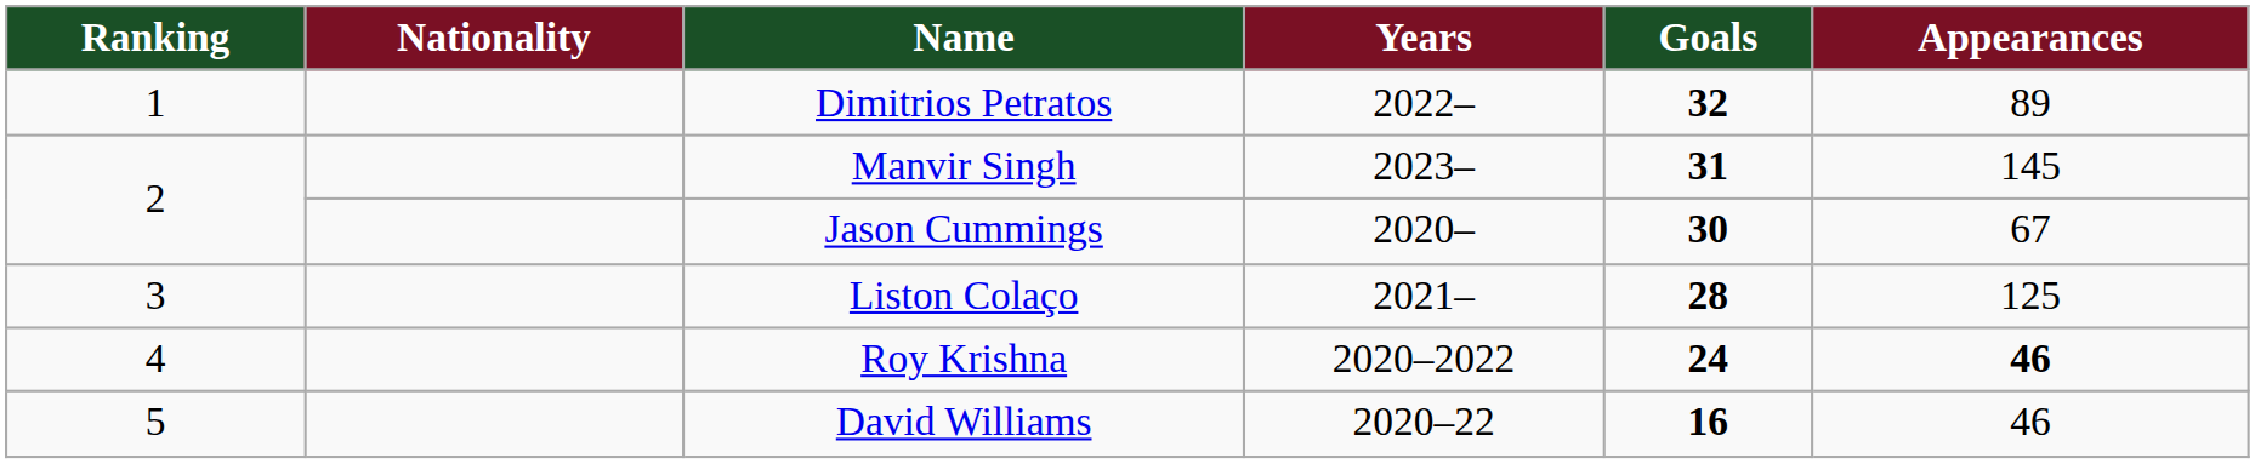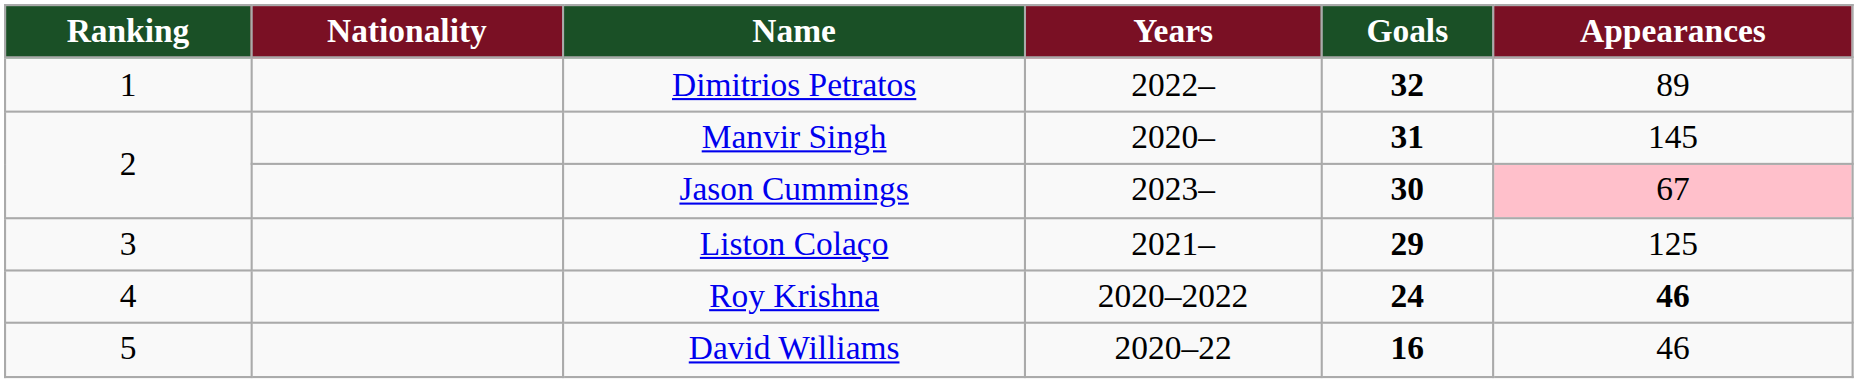 <table class="wikitable sortable" style="text-align:center;width:70%">
 <tr>
 <th style="background:#1A5026; color:white; text-align:center;">Ranking</th>
 <th style="background:#7A1024; color:white; text-align:center;">Nationality</th>
 <th style="background:#1A5026; color:white; text-align:center;">Name</th>
 <th style="background:#7A1024; color:white; text-align:center;">Years</th>
 <th style="background:#1A5026; color:white; text-align:center;">Goals</th>
 <th style="background:#7A1024; color:white; text-align:center;">Appearances</th>
 </tr>
 <tr>
 <td rowspan="1">1</td>
 <td align="left"></td>
 <td><a href='#'>Dimitrios Petratos</a></td>
 <td>2022–</td>
 <td><strong>32</strong></td>
 <td>89</td>
 </tr>
 <tr>
 <td rowspan="2">2</td>
 <td align="left"></td>
 <td><a href='#'>Manvir Singh</a></td>
-<td>2023–</td>
+<td>2020–</td>
 <td><strong>31</strong></td>
 <td>145</td>
 </tr>
 <tr>
 <td></td>
 <td><a href='#'>Jason Cummings</a></td>
-<td>2020–</td>
+<td>2023–</td>
 <td><strong>30</strong></td>
-<td>67</td>
+<td style="background: pink;">67</td>
 </tr>
 <tr>
 <td>3</td>
 <td align="left"></td>
 <td><a href='#'>Liston Colaço</a></td>
 <td>2021–</td>
-<td><strong>28</strong></td>
+<td><strong>29</strong></td>
 <td>125</td>
 </tr>
 <tr>
 <td rowspan= "1">4</td>
 <td align="left"></td>
 <td><a href='#'>Roy Krishna</a></td>
 <td>2020–2022</td>
 <td><strong>24</strong></td>
 <td><strong>46</strong></td>
 </tr>
 <tr>
 <td>5</td>
 <td align="left"></td>
 <td><a href='#'>David Williams</a></td>
 <td>2020–22</td>
 <td><strong>16</strong></td>
 <td>46</td>
 </tr>
 </table>
